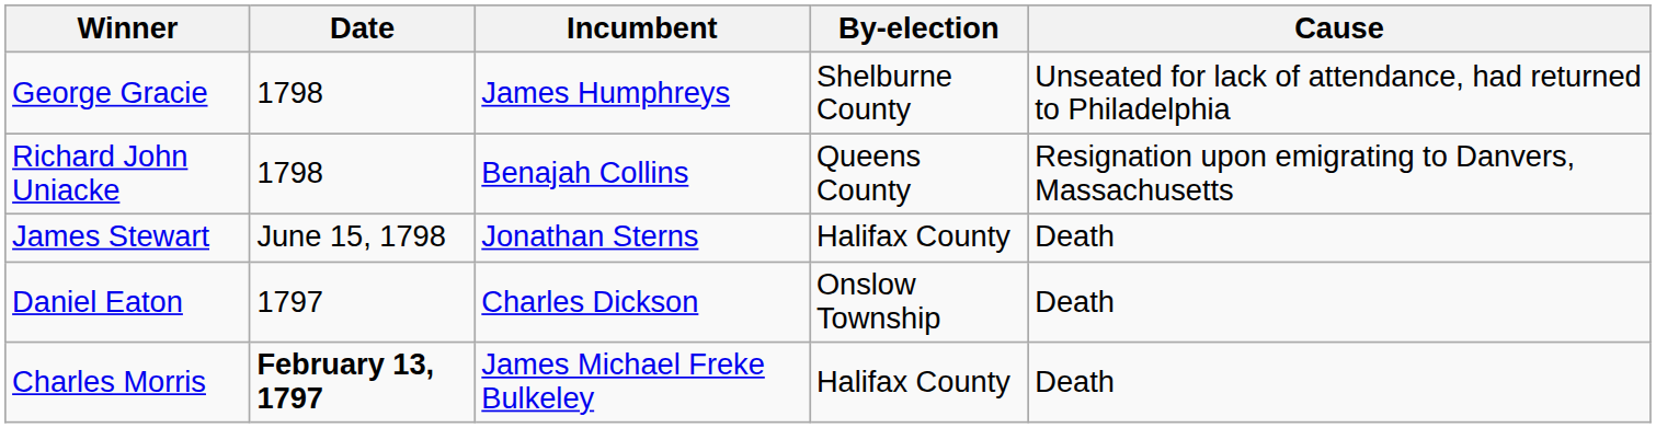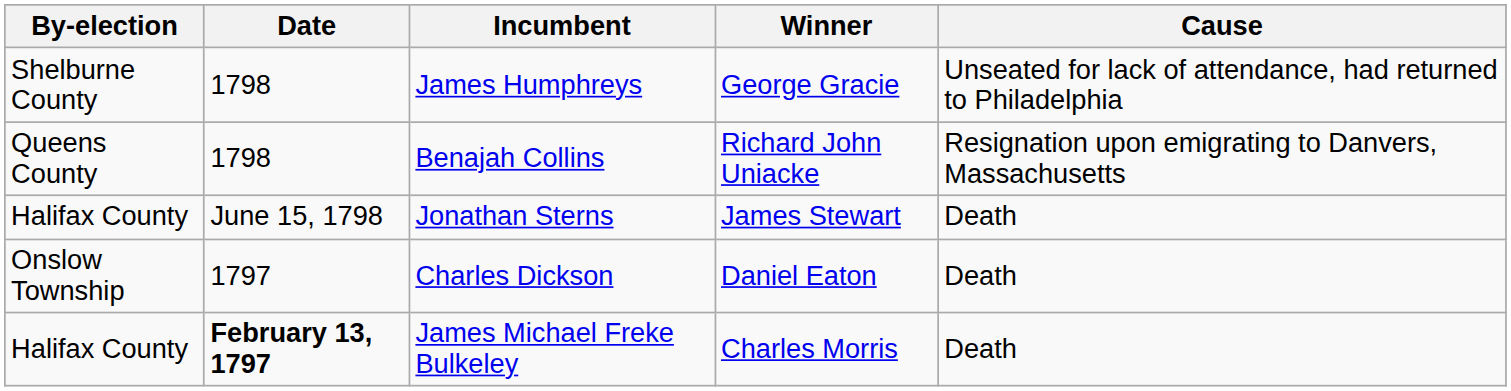 <table class=wikitable style="width:100%">
 <tr>
-<th>Winner</th>
+<th>By-election</th>
 <th>Date</th>
 <th>Incumbent</th>
-<th>By-election</th>
+<th>Winner</th>
 <th>Cause</th>
 </tr>
 <tr>
-<td><a href='#'>George Gracie</a></td>
+<td>Shelburne County</td>
 <td>1798</td>
 <td><a href='#'>James Humphreys</a></td>
-<td>Shelburne County</td>
+<td><a href='#'>George Gracie</a></td>
 <td>Unseated for lack of attendance, had returned to Philadelphia</td>
 </tr>
 <tr>
-<td><a href='#'>Richard John Uniacke</a></td>
+<td>Queens County</td>
 <td>1798</td>
 <td><a href='#'>Benajah Collins</a></td>
-<td>Queens County</td>
+<td><a href='#'>Richard John Uniacke</a></td>
 <td>Resignation upon emigrating to Danvers, Massachusetts</td>
 </tr>
 <tr>
-<td><a href='#'>James Stewart</a></td>
+<td>Halifax County</td>
 <td>June 15, 1798</td>
 <td><a href='#'>Jonathan Sterns</a></td>
-<td>Halifax County</td>
+<td><a href='#'>James Stewart</a></td>
 <td>Death</td>
 </tr>
 <tr>
-<td><a href='#'>Daniel Eaton</a></td>
+<td>Onslow Township</td>
 <td>1797</td>
 <td><a href='#'>Charles Dickson</a></td>
-<td>Onslow Township</td>
+<td><a href='#'>Daniel Eaton</a></td>
 <td>Death</td>
 </tr>
 <tr>
-<td><a href='#'>Charles Morris</a></td>
+<td>Halifax County</td>
 <td><strong>February 13, 1797</strong></td>
 <td><a href='#'>James Michael Freke Bulkeley</a></td>
-<td>Halifax County</td>
+<td><a href='#'>Charles Morris</a></td>
 <td>Death</td>
 </tr>
 </table>
